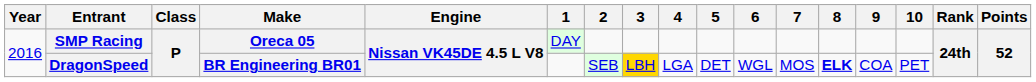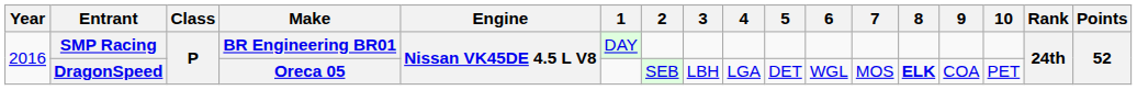 <table class="wikitable" style="text-align:center; font-size:90%">
 <tr>
 <th>Year</th>
 <th>Entrant</th>
 <th>Class</th>
 <th>Make</th>
 <th>Engine</th>
 <th>1</th>
 <th>2</th>
 <th>3</th>
 <th>4</th>
 <th>5</th>
 <th>6</th>
 <th>7</th>
 <th>8</th>
 <th>9</th>
 <th>10</th>
 <th>Rank</th>
 <th>Points</th>
 </tr>
 <tr>
 <td rowspan=2><a href='#'>2016</a></td>
 <th><a href='#'>SMP Racing</a></th>
 <th rowspan=2>P</th>
-<th><a href='#'>Oreca 05</a></th>
+<th><a href='#'>BR Engineering BR01</a></th>
 <th rowspan=2><a href='#'>Nissan VK45DE</a> 4.5 L V8</th>
 <td style="background:#DFFFDF;"><a href='#'>DAY</a><br></td>
 <td></td>
 <td></td>
 <td></td>
 <td></td>
 <td></td>
 <td></td>
 <td></td>
 <td></td>
 <td></td>
 <th rowspan=2>24th</th>
 <th rowspan=2>52</th>
 </tr>
 <tr>
 <th><a href='#'>DragonSpeed</a></th>
-<th><a href='#'>BR Engineering BR01</a></th>
+<th><a href='#'>Oreca 05</a></th>
 <td></td>
 <td style="background:#DFFFDF;"><a href='#'>SEB</a><br></td>
-<td style="background: gold;"><a href='#'>LBH</a></td>
+<td><a href='#'>LBH</a></td>
 <td><a href='#'>LGA</a></td>
 <td><a href='#'>DET</a></td>
 <td><a href='#'>WGL</a></td>
 <td><a href='#'>MOS</a></td>
 <td><strong><a href='#'>ELK</a></strong></td>
 <td><a href='#'>COA</a></td>
 <td><a href='#'>PET</a></td>
 </tr>
 </table>
